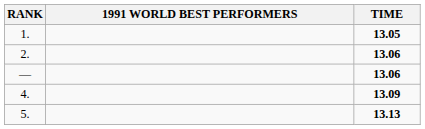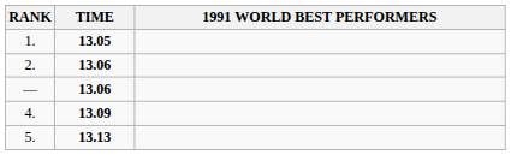 <table class="wikitable" style="border-collapse: collapse; font-size: 90%;">
 <tr>
 <th>RANK</th>
+<th align="center" style="width: 5em">TIME</th>
 <th align="center" style="width: 25em">1991 WORLD BEST PERFORMERS</th>
-<th align="center" style="width: 5em">TIME</th>
 </tr>
 <tr>
 <td align="center">1.</td>
+<td align="center"><strong>13.05</strong></td>
 <td></td>
-<td align="center"><strong>13.05</strong></td>
 </tr>
 <tr>
 <td align="center">2.</td>
+<td align="center"><strong>13.06</strong></td>
 <td></td>
-<td align="center"><strong>13.06</strong></td>
 </tr>
 <tr>
 <td align="center">—</td>
+<td align="center"><strong>13.06</strong></td>
 <td></td>
-<td align="center"><strong>13.06</strong></td>
 </tr>
 <tr>
 <td align="center">4.</td>
+<td align="center"><strong>13.09</strong></td>
 <td></td>
-<td align="center"><strong>13.09</strong></td>
 </tr>
 <tr>
 <td align="center">5.</td>
+<td align="center"><strong>13.13</strong></td>
 <td></td>
-<td align="center"><strong>13.13</strong></td>
 </tr>
 </table>
